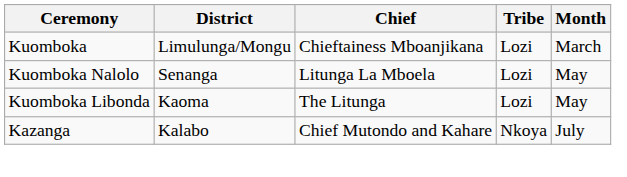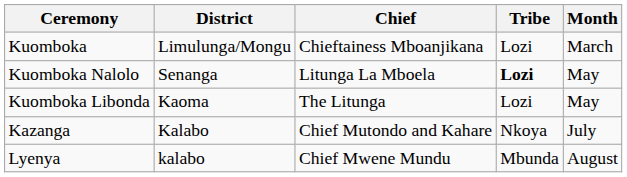 <table class="wikitable">
 <tr>
 <th>Ceremony</th>
 <th>District</th>
 <th>Chief</th>
 <th>Tribe</th>
 <th>Month</th>
 </tr>
 <tr>
 <td>Kuomboka</td>
 <td>Limulunga/Mongu</td>
 <td>Chieftainess Mboanjikana</td>
 <td>Lozi</td>
 <td>March</td>
 </tr>
 <tr>
 <td>Kuomboka Nalolo</td>
 <td>Senanga</td>
 <td>Litunga La Mboela</td>
-<td>Lozi</td>
+<td><strong>Lozi</strong></td>
 <td>May</td>
 </tr>
 <tr>
 <td>Kuomboka Libonda</td>
 <td>Kaoma</td>
 <td>The Litunga</td>
 <td>Lozi</td>
 <td>May</td>
 </tr>
 <tr>
 <td>Kazanga</td>
 <td>Kalabo</td>
 <td>Chief Mutondo and Kahare</td>
 <td>Nkoya</td>
 <td>July</td>
 </tr>
+<tr>
+<td>Lyenya</td>
+<td>kalabo</td>
+<td>Chief Mwene Mundu</td>
+<td>Mbunda</td>
+<td>August</td>
+</tr>
 </table>
